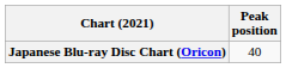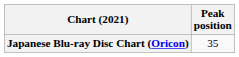 <table class="wikitable plainrowheaders" style="text-align:center">
 <tr>
 <th scope="col">Chart (2021)</th>
 <th scope="col">Peak<br> position</th>
 </tr>
 <tr>
 <th scope="row">Japanese Blu-ray Disc Chart (<a href='#'>Oricon</a>)</th>
-<td>40</td>
+<td>35</td>
 </tr>
 </table>
